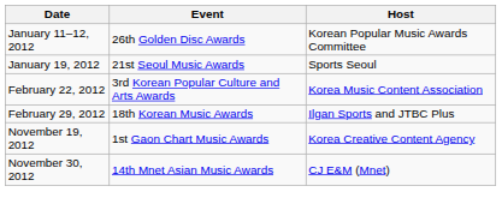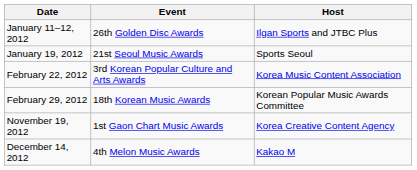 <table class="wikitable sortable" style="font-size:92%;">
 <tr>
 <th>Date</th>
 <th>Event</th>
 <th>Host</th>
 </tr>
 <tr>
 <td>January 11–12, 2012</td>
 <td>26th <a href='#'>Golden Disc Awards</a></td>
-<td>Korean Popular Music Awards Committee</td>
+<td><a href='#'>Ilgan Sports</a> and JTBC Plus</td>
 </tr>
 <tr>
 <td>January 19, 2012</td>
 <td>21st <a href='#'>Seoul Music Awards</a></td>
 <td>Sports Seoul</td>
 </tr>
 <tr>
 <td>February 22, 2012</td>
 <td>3rd <a href='#'>Korean Popular Culture and Arts Awards</a></td>
 <td><a href='#'>Korea Music Content Association</a></td>
 </tr>
 <tr>
 <td>February 29, 2012</td>
 <td>18th <a href='#'>Korean Music Awards</a></td>
-<td><a href='#'>Ilgan Sports</a> and JTBC Plus</td>
+<td>Korean Popular Music Awards Committee</td>
 </tr>
 <tr>
 <td>November 19, 2012</td>
 <td>1st <a href='#'>Gaon Chart Music Awards</a></td>
 <td><a href='#'>Korea Creative Content Agency</a></td>
 </tr>
 <tr>
-<td>November 30, 2012</td>
-<td><a href='#'>14th Mnet Asian Music Awards</a></td>
-<td><a href='#'>CJ E&M</a> (<a href='#'>Mnet</a>)</td>
+<td>December 14, 2012</td>
+<td>4th <a href='#'>Melon Music Awards</a></td>
+<td><a href='#'>Kakao M</a></td>
 </tr>
 </table>
